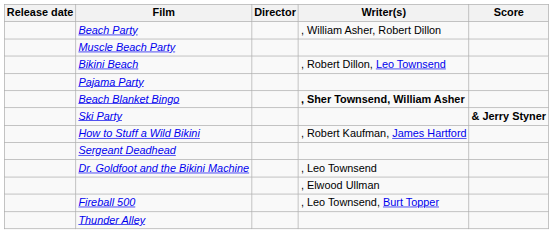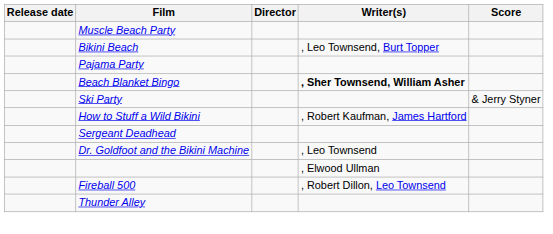 <table class="wikitable sortable">
 <tr>
 <th scope="col">Release date</th>
 <th scope="col">Film</th>
 <th scope="col">Director</th>
 <th scope="col">Writer(s)</th>
 <th scope="col">Score</th>
-</tr>
-<tr>
-<td></td>
-<td scope="row"><em><a href='#'>Beach Party</a></em></td>
-<td></td>
-<td>, William Asher, Robert Dillon</td>
-<td></td>
 </tr>
 <tr>
 <td></td>
 <td scope="row"><em><a href='#'>Muscle Beach Party</a></em></td>
 <td></td>
 <td></td>
 <td></td>
 </tr>
 <tr>
 <td></td>
 <td scope="row"><em><a href='#'>Bikini Beach</a></em></td>
 <td></td>
-<td>, Robert Dillon, <a href='#'>Leo Townsend</a></td>
+<td>, Leo Townsend, <a href='#'>Burt Topper</a></td>
 <td></td>
 </tr>
 <tr>
 <td></td>
 <td scope="row"><em><a href='#'>Pajama Party</a></em></td>
 <td></td>
 <td></td>
 <td></td>
 </tr>
 <tr>
 <td></td>
 <td scope="row"><em><a href='#'>Beach Blanket Bingo</a></em></td>
 <td></td>
 <td><strong>, Sher Townsend, William Asher</strong></td>
 <td></td>
 </tr>
 <tr>
 <td></td>
 <td scope="row"><em><a href='#'>Ski Party</a></em></td>
 <td></td>
 <td></td>
-<td><strong> & Jerry Styner</strong></td>
+<td> & Jerry Styner</td>
 </tr>
 <tr>
 <td></td>
 <td><em><a href='#'>How to Stuff a Wild Bikini</a></em></td>
 <td></td>
 <td>, Robert Kaufman, <a href='#'>James Hartford</a></td>
 <td scope="row"></td>
 </tr>
 <tr>
 <td></td>
 <td scope="row"><em><a href='#'>Sergeant Deadhead</a></em></td>
 <td></td>
 <td></td>
 <td></td>
 </tr>
 <tr>
 <td></td>
 <td scope="row"><em><a href='#'>Dr. Goldfoot and the Bikini Machine</a></em></td>
 <td></td>
 <td>, Leo Townsend</td>
 <td></td>
 </tr>
 <tr>
 <td></td>
 <td scope="row"><em></em></td>
 <td></td>
 <td>, Elwood Ullman</td>
 <td></td>
 </tr>
 <tr>
 <td></td>
 <td scope="row"><em><a href='#'>Fireball 500</a></em></td>
 <td></td>
-<td>, Leo Townsend, <a href='#'>Burt Topper</a></td>
+<td>, Robert Dillon, <a href='#'>Leo Townsend</a></td>
 <td></td>
 </tr>
 <tr>
 <td></td>
 <td scope="row"><em><a href='#'>Thunder Alley</a></em></td>
 <td></td>
 <td></td>
 <td></td>
 </tr>
 </table>
